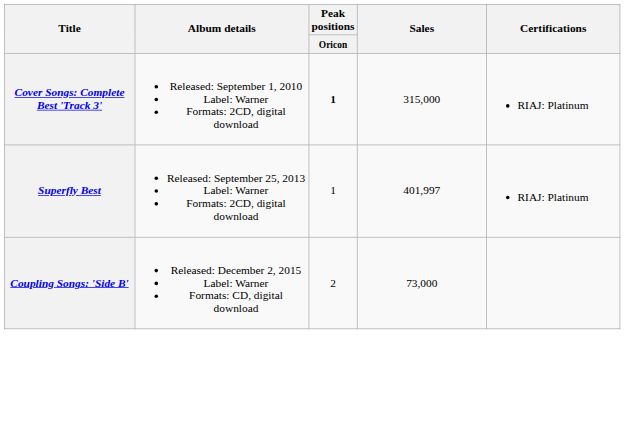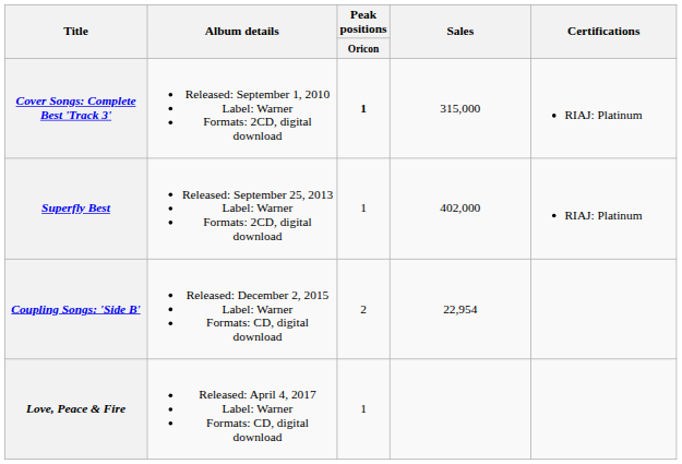 <table class="wikitable plainrowheaders" style="text-align:center;">
 <tr>
 <th style="width:12em;" rowspan="2">Title</th>
 <th style="width:16em;" rowspan="2">Album details</th>
 <th colspan="1">Peak positions</th>
 <th style="width:12em;" rowspan="2">Sales</th>
 <th style="width:12em;" rowspan="2">Certifications</th>
 </tr>
 <tr>
 <th style="width:2.5em;"><small>Oricon</small><br></th>
 </tr>
 <tr>
 <th scope="row"><em><a href='#'>Cover Songs: Complete Best 'Track 3'</a></em></th>
 <td><br><ul><li>Released: September 1, 2010</li><li>Label: Warner</li><li>Formats: 2CD, digital download</li></ul></td>
 <td><strong>1</strong></td>
 <td>315,000</td>
 <td align="left"><br><ul><li>RIAJ: Platinum</li></ul></td>
 </tr>
 <tr>
 <th scope="row"><em><a href='#'>Superfly Best</a></em></th>
 <td><br><ul><li>Released: September 25, 2013</li><li>Label: Warner</li><li>Formats: 2CD, digital download</li></ul></td>
 <td>1</td>
-<td>401,997</td>
+<td>402,000</td>
 <td align="left"><br><ul><li>RIAJ: Platinum</li></ul></td>
 </tr>
 <tr>
 <th scope="row"><em><a href='#'>Coupling Songs: 'Side B'</a></em></th>
 <td><br><ul><li>Released: December 2, 2015</li><li>Label: Warner</li><li>Formats: CD, digital download</li></ul></td>
 <td>2</td>
-<td>73,000</td>
+<td>22,954</td>
 <td align="left"></td>
 </tr>
+<tr>
+<th scope="row"><em>Love, Peace & Fire</em></th>
+<td><br><ul><li>Released: April 4, 2017</li><li>Label: Warner</li><li>Formats: CD, digital download</li></ul></td>
+<td>1</td>
+<td></td>
+<td></td>
+</tr>
 </table>
